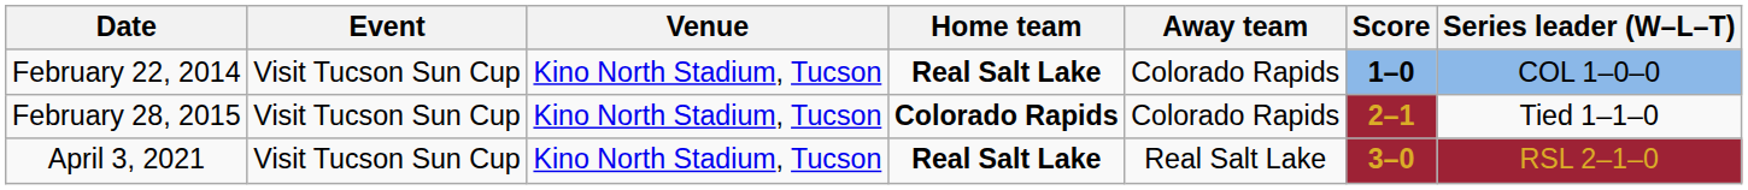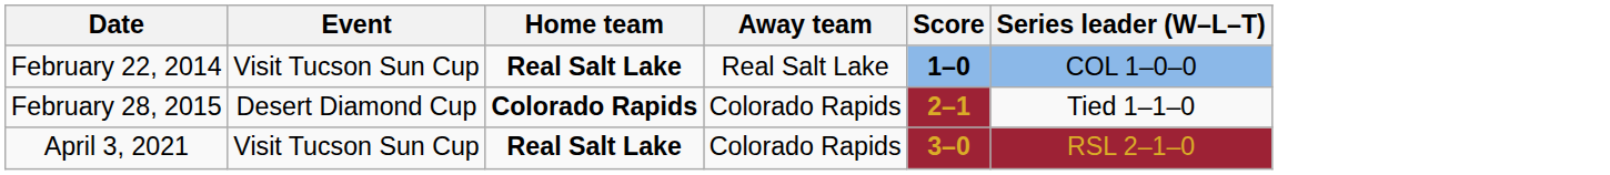 <table class="wikitable" style="text-align: center">
 <tr>
 <th>Date</th>
 <th>Event</th>
-<th>Venue</th>
 <th>Home team</th>
 <th>Away team</th>
 <th>Score</th>
 <th>Series leader (W–L–T)</th>
 </tr>
 <tr>
 <td>February 22, 2014</td>
 <td>Visit Tucson Sun Cup</td>
-<td><a href='#'>Kino North Stadium</a>, <a href='#'>Tucson</a></td>
 <td><strong>Real Salt Lake</strong></td>
-<td>Colorado Rapids</td>
+<td>Real Salt Lake</td>
 <td style="color:#000000; background:#8BB8E8;"><strong>1–0</strong></td>
 <td style="color:#000000; background:#8BB8E8;">COL 1–0–0</td>
 </tr>
 <tr>
 <td>February 28, 2015</td>
-<td>Visit Tucson Sun Cup</td>
-<td><a href='#'>Kino North Stadium</a>, <a href='#'>Tucson</a></td>
+<td>Desert Diamond Cup</td>
 <td><strong>Colorado Rapids</strong></td>
 <td>Colorado Rapids</td>
 <td style="color:#DAAC27; background:#9D2235;"><strong>2–1</strong></td>
 <td>Tied 1–1–0</td>
 </tr>
 <tr>
 <td>April 3, 2021</td>
 <td>Visit Tucson Sun Cup</td>
-<td><a href='#'>Kino North Stadium</a>, <a href='#'>Tucson</a></td>
 <td><strong>Real Salt Lake</strong></td>
-<td>Real Salt Lake</td>
+<td>Colorado Rapids</td>
 <td style="color:#DAAC27; background:#9D2235;"><strong>3–0</strong></td>
 <td style="color:#DAAC27; background:#9D2235;">RSL 2–1–0</td>
 </tr>
 </table>
